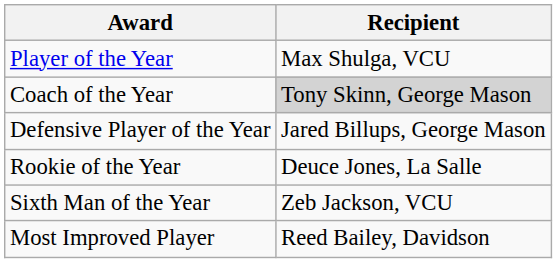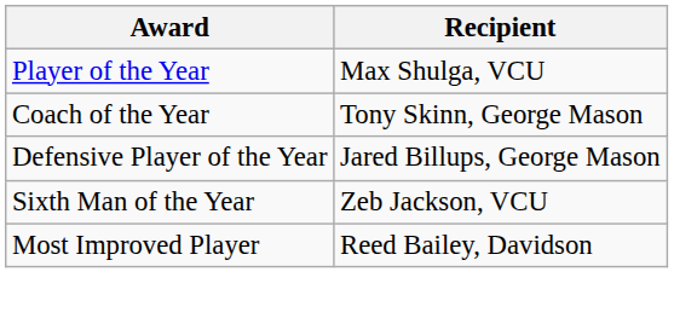 <table class="wikitable">
 <tr>
 <th>Award</th>
 <th>Recipient</th>
 </tr>
 <tr>
 <td><a href='#'>Player of the Year</a></td>
 <td>Max Shulga, VCU</td>
 </tr>
 <tr>
 <td>Coach of the Year</td>
-<td style="background: lightgrey;">Tony Skinn, George Mason</td>
+<td>Tony Skinn, George Mason</td>
 </tr>
 <tr>
 <td>Defensive Player of the Year</td>
 <td>Jared Billups, George Mason</td>
-</tr>
-<tr>
-<td>Rookie of the Year</td>
-<td>Deuce Jones, La Salle</td>
 </tr>
 <tr>
 <td>Sixth Man of the Year</td>
 <td>Zeb Jackson, VCU</td>
 </tr>
 <tr>
 <td>Most Improved Player</td>
 <td>Reed Bailey, Davidson</td>
 </tr>
 </table>
